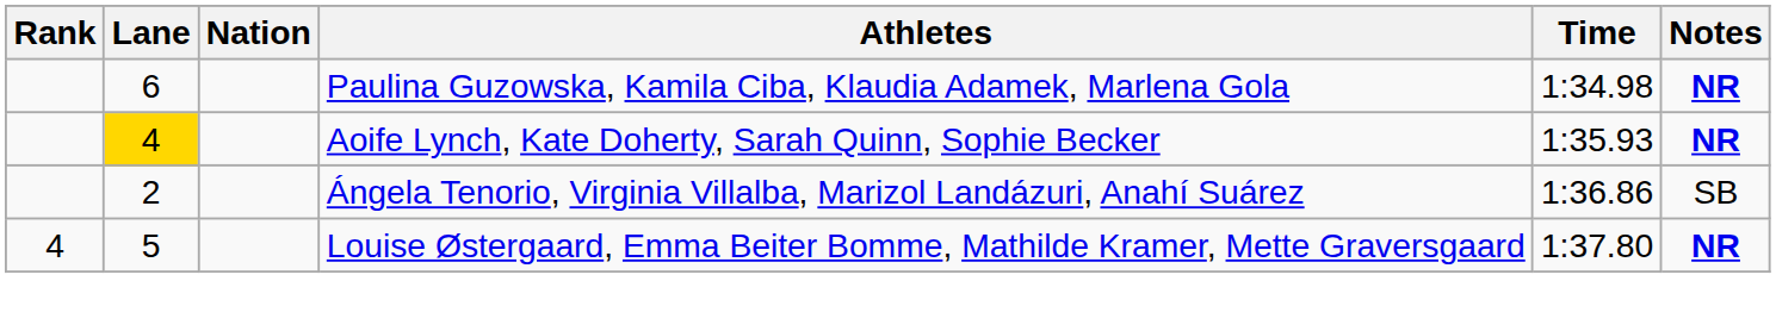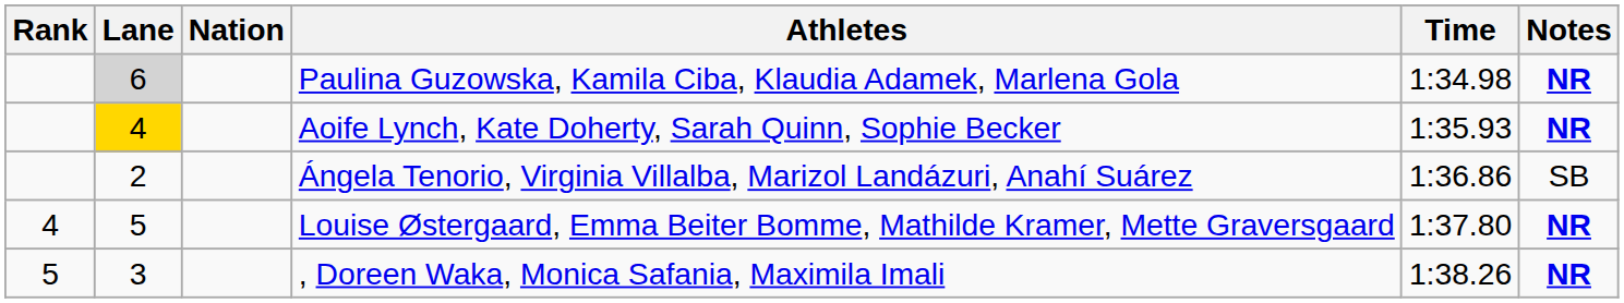 <table class="wikitable sortable" style="text-align:center;font-size:95%">
 <tr>
 <th>Rank</th>
 <th>Lane</th>
 <th>Nation</th>
 <th>Athletes</th>
 <th>Time</th>
 <th>Notes</th>
 </tr>
 <tr>
 <td></td>
-<td>6</td>
+<td style="background: lightgrey;">6</td>
 <td align="left"></td>
 <td align="left"><a href='#'>Paulina Guzowska</a>, <a href='#'>Kamila Ciba</a>, <a href='#'>Klaudia Adamek</a>, <a href='#'>Marlena Gola</a></td>
 <td>1:34.98</td>
 <td><strong><a href='#'>NR</a></strong></td>
 </tr>
 <tr>
 <td></td>
 <td style="background: gold;">4</td>
 <td align="left"></td>
 <td align="left"><a href='#'>Aoife Lynch</a>, <a href='#'>Kate Doherty</a>, <a href='#'>Sarah Quinn</a>, <a href='#'>Sophie Becker</a></td>
 <td>1:35.93</td>
 <td><strong><a href='#'>NR</a></strong></td>
 </tr>
 <tr>
 <td></td>
 <td>2</td>
 <td align="left"></td>
 <td align="left"><a href='#'>Ángela Tenorio</a>, <a href='#'>Virginia Villalba</a>, <a href='#'>Marizol Landázuri</a>, <a href='#'>Anahí Suárez</a></td>
 <td>1:36.86</td>
 <td>SB</td>
 </tr>
 <tr>
 <td>4</td>
 <td>5</td>
 <td align="left"></td>
 <td align="left"><a href='#'>Louise Østergaard</a>, <a href='#'>Emma Beiter Bomme</a>, <a href='#'>Mathilde Kramer</a>, <a href='#'>Mette Graversgaard</a></td>
 <td>1:37.80</td>
 <td><strong><a href='#'>NR</a></strong></td>
 </tr>
+<tr>
+<td>5</td>
+<td>3</td>
+<td align="left"></td>
+<td align="left">, <a href='#'>Doreen Waka</a>, <a href='#'>Monica Safania</a>, <a href='#'>Maximila Imali</a></td>
+<td>1:38.26</td>
+<td><strong><a href='#'>NR</a></strong></td>
+</tr>
 </table>
